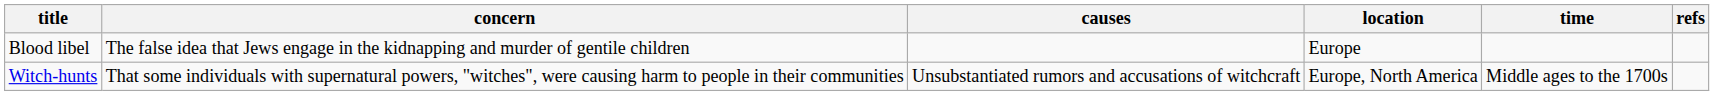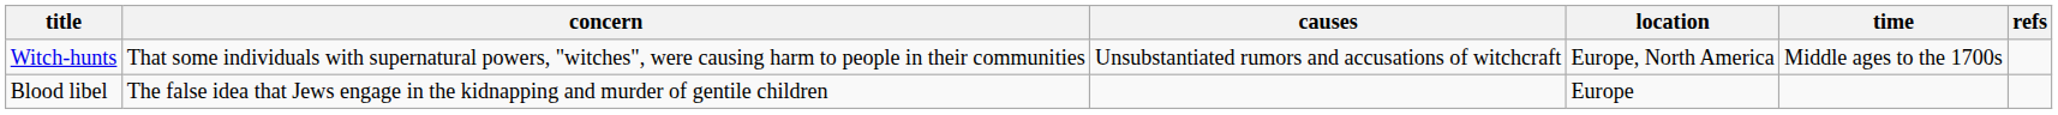 <table class="wikitable">
 <tr>
 <th>title</th>
 <th>concern</th>
 <th>causes</th>
 <th>location</th>
 <th>time</th>
 <th>refs</th>
 </tr>
 <tr>
+<td><a href='#'>Witch-hunts</a></td>
+<td>That some individuals with supernatural powers, "witches", were causing harm to people in their communities</td>
+<td>Unsubstantiated rumors and accusations of witchcraft</td>
+<td>Europe, North America</td>
+<td>Middle ages to the 1700s</td>
+<td></td>
+</tr>
+<tr>
 <td>Blood libel</td>
 <td>The false idea that Jews engage in the kidnapping and murder of gentile children</td>
 <td></td>
 <td>Europe</td>
 <td></td>
 <td></td>
 </tr>
-<tr>
-<td><a href='#'>Witch-hunts</a></td>
-<td>That some individuals with supernatural powers, "witches", were causing harm to people in their communities</td>
-<td>Unsubstantiated rumors and accusations of witchcraft</td>
-<td>Europe, North America</td>
-<td>Middle ages to the 1700s</td>
-<td></td>
-</tr>
 </table>
